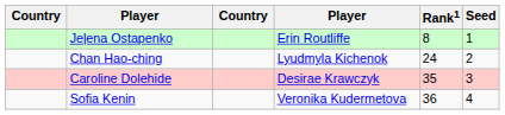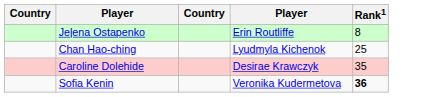 <table class="sortable wikitable">
 <tr>
 <th width="70">Country</th>
 <th width="175">Player</th>
 <th width="70">Country</th>
 <th width="175">Player</th>
 <th>Rank<sup>1</sup></th>
-<th>Seed</th>
 </tr>
 <tr style="background:#cfc;">
 <td></td>
 <td><a href='#'>Jeļena Ostapenko</a></td>
 <td></td>
 <td><a href='#'>Erin Routliffe</a></td>
 <td>8</td>
-<td>1</td>
 </tr>
 <tr>
 <td></td>
 <td><a href='#'>Chan Hao-ching</a></td>
 <td></td>
 <td><a href='#'>Lyudmyla Kichenok</a></td>
-<td>24</td>
-<td>2</td>
+<td>25</td>
 </tr>
 <tr style="background:#fcc;">
 <td></td>
 <td><a href='#'>Caroline Dolehide</a></td>
 <td></td>
 <td><a href='#'>Desirae Krawczyk</a></td>
 <td>35</td>
-<td>3</td>
 </tr>
 <tr>
 <td></td>
 <td><a href='#'>Sofia Kenin</a></td>
 <td></td>
 <td><a href='#'>Veronika Kudermetova</a></td>
-<td>36</td>
-<td>4</td>
+<td><strong>36</strong></td>
 </tr>
 </table>
